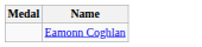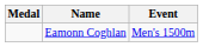 <table class="wikitable sortable" style="font-size:100%">
 <tr>
 <th>Medal</th>
 <th>Name</th>
+<th>Event</th>
 </tr>
 <tr>
 <td align=center></td>
 <td><a href='#'>Eamonn Coghlan</a></td>
+<td><a href='#'>Men's 1500m</a></td>
 </tr>
 </table>
